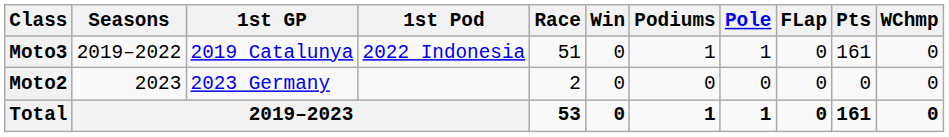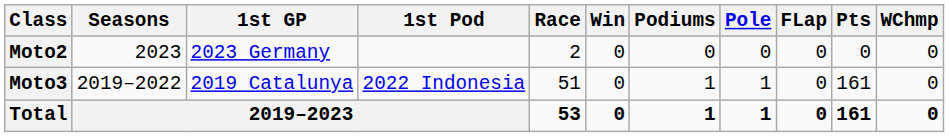 <table class="wikitable" style=text-align:right>
 <tr>
 <th>Class</th>
 <th>Seasons</th>
 <th>1st GP</th>
 <th>1st Pod</th>
 <th>Race</th>
 <th>Win</th>
 <th>Podiums</th>
 <th><a href='#'>Pole</a></th>
 <th>FLap</th>
 <th>Pts</th>
 <th>WChmp</th>
 </tr>
 <tr>
+<th>Moto2</th>
+<td>2023</td>
+<td align="left"><a href='#'>2023 Germany</a></td>
+<td></td>
+<td>2</td>
+<td>0</td>
+<td>0</td>
+<td>0</td>
+<td>0</td>
+<td>0</td>
+<td>0</td>
+</tr>
+<tr>
 <th>Moto3</th>
 <td>2019–2022</td>
 <td align="left"><a href='#'>2019 Catalunya</a></td>
 <td align="left"><a href='#'>2022 Indonesia</a></td>
 <td>51</td>
 <td>0</td>
 <td>1</td>
 <td>1</td>
 <td>0</td>
 <td>161</td>
-<td>0</td>
-</tr>
-<tr>
-<th>Moto2</th>
-<td>2023</td>
-<td align="left"><a href='#'>2023 Germany</a></td>
-<td></td>
-<td>2</td>
-<td>0</td>
-<td>0</td>
-<td>0</td>
-<td>0</td>
-<td>0</td>
 <td>0</td>
 </tr>
 <tr>
 <th>Total</th>
 <th colspan=3>2019–2023</th>
 <td><strong>53</strong></td>
 <td><strong>0</strong></td>
 <td><strong>1</strong></td>
 <td><strong>1</strong></td>
 <td><strong>0</strong></td>
 <td><strong>161</strong></td>
 <td><strong>0</strong></td>
 </tr>
 </table>
